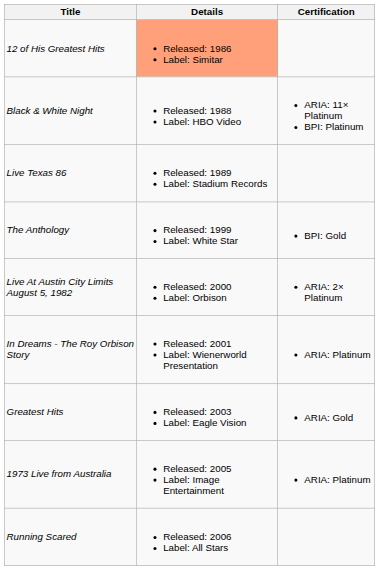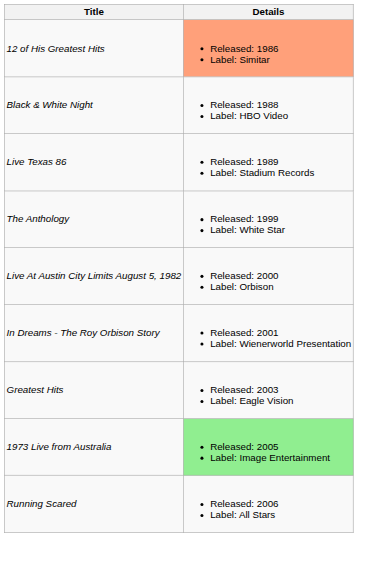 <table class="wikitable">
 <tr>
 <th>Title</th>
 <th>Details</th>
-<th>Certification</th>
 </tr>
 <tr>
 <td scope="row"><em>12 of His Greatest Hits </em></td>
 <td style="background: lightsalmon;"><br><ul><li>Released: 1986</li><li>Label: Simitar</li></ul></td>
-<td></td>
 </tr>
 <tr>
 <td scope="row"><em>Black & White Night</em></td>
 <td><br><ul><li>Released: 1988</li><li>Label: HBO Video</li></ul></td>
-<td><br><ul><li>ARIA: 11× Platinum</li><li>BPI: Platinum</li></ul></td>
 </tr>
 <tr>
 <td scope="row"><em>Live Texas 86</em></td>
 <td><br><ul><li>Released: 1989</li><li>Label: Stadium Records</li></ul></td>
-<td></td>
 </tr>
 <tr>
 <td scope="row"><em>The Anthology</em></td>
 <td><br><ul><li>Released: 1999</li><li>Label: White Star</li></ul></td>
-<td><br><ul><li>BPI: Gold</li></ul></td>
 </tr>
 <tr>
 <td scope="row"><em>Live At Austin City Limits August 5, 1982</em></td>
 <td><br><ul><li>Released: 2000</li><li>Label: Orbison</li></ul></td>
-<td><br><ul><li>ARIA: 2× Platinum</li></ul></td>
 </tr>
 <tr>
 <td scope="row"><em>In Dreams - The Roy Orbison Story</em></td>
 <td><br><ul><li>Released: 2001</li><li>Label: Wienerworld Presentation</li></ul></td>
-<td><br><ul><li>ARIA: Platinum</li></ul></td>
 </tr>
 <tr>
 <td scope="row"><em>Greatest Hits</em></td>
 <td><br><ul><li>Released: 2003</li><li>Label: Eagle Vision</li></ul></td>
-<td><br><ul><li>ARIA: Gold</li></ul></td>
 </tr>
 <tr>
 <td scope="row"><em>1973 Live from Australia</em></td>
-<td><br><ul><li>Released: 2005</li><li>Label: Image Entertainment</li></ul></td>
-<td><br><ul><li>ARIA: Platinum</li></ul></td>
+<td style="background: lightgreen;"><br><ul><li>Released: 2005</li><li>Label: Image Entertainment</li></ul></td>
 </tr>
 <tr>
 <td scope="row"><em>Running Scared</em></td>
 <td><br><ul><li>Released: 2006</li><li>Label: All Stars</li></ul></td>
-<td></td>
 </tr>
 </table>
